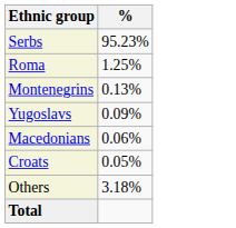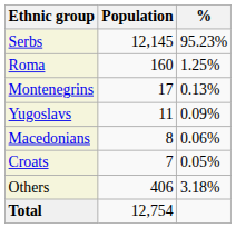 <table class="wikitable">
 <tr>
 <th>Ethnic group</th>
+<th>Population</th>
 <th>%</th>
 </tr>
 <tr>
 <td style="background:#F5F5DC;"><a href='#'>Serbs</a></td>
+<td align="right">12,145</td>
 <td>95.23%</td>
 </tr>
 <tr>
 <td style="background:#F5F5DC;"><a href='#'>Roma</a></td>
+<td align="right">160</td>
 <td>1.25%</td>
 </tr>
 <tr>
 <td style="background:#F5F5DC;"><a href='#'>Montenegrins</a></td>
+<td align="right">17</td>
 <td>0.13%</td>
 </tr>
 <tr>
 <td style="background:#F5F5DC;"><a href='#'>Yugoslavs</a></td>
+<td align="right">11</td>
 <td>0.09%</td>
 </tr>
 <tr>
 <td style="background:#F5F5DC;"><a href='#'>Macedonians</a></td>
+<td align="right">8</td>
 <td>0.06%</td>
 </tr>
 <tr>
 <td style="background:#F5F5DC;"><a href='#'>Croats</a></td>
+<td align="right">7</td>
 <td>0.05%</td>
 </tr>
 <tr>
 <td style="background:#F5F5DC;">Others</td>
+<td align="right">406</td>
 <td>3.18%</td>
 </tr>
 <tr>
 <td style="background:#F0F0F0;"><strong>Total</strong></td>
+<td align="right">12,754</td>
 <td></td>
 </tr>
 </table>
